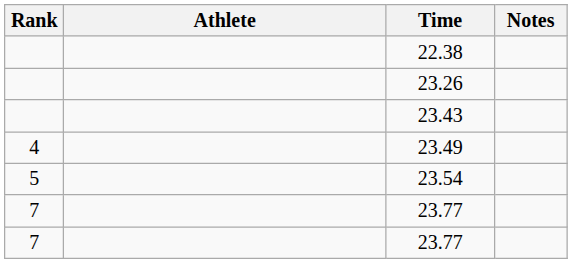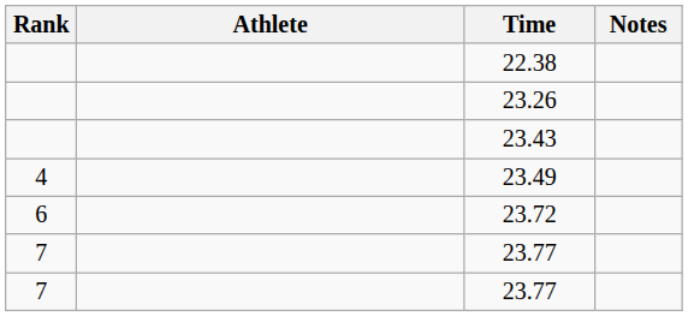 <table class="wikitable" style="text-align:center">
 <tr>
 <th width=40>Rank</th>
 <th width=250>Athlete</th>
 <th width=80>Time</th>
 <th width=50>Notes</th>
 </tr>
 <tr>
 <td></td>
 <td align=left></td>
 <td>22.38</td>
 <td></td>
 </tr>
 <tr>
 <td></td>
 <td align=left></td>
 <td>23.26</td>
 <td></td>
 </tr>
 <tr>
 <td></td>
 <td align=left></td>
 <td>23.43</td>
 <td></td>
 </tr>
 <tr>
 <td>4</td>
 <td align=left></td>
 <td>23.49</td>
 <td></td>
 </tr>
 <tr>
-<td>5</td>
+<td>6</td>
 <td align=left></td>
-<td>23.54</td>
+<td>23.72</td>
 <td></td>
 </tr>
 <tr>
 <td>7</td>
 <td align=left></td>
 <td>23.77</td>
 <td></td>
 </tr>
 <tr>
 <td>7</td>
 <td align=left></td>
 <td>23.77</td>
 <td></td>
 </tr>
 </table>
